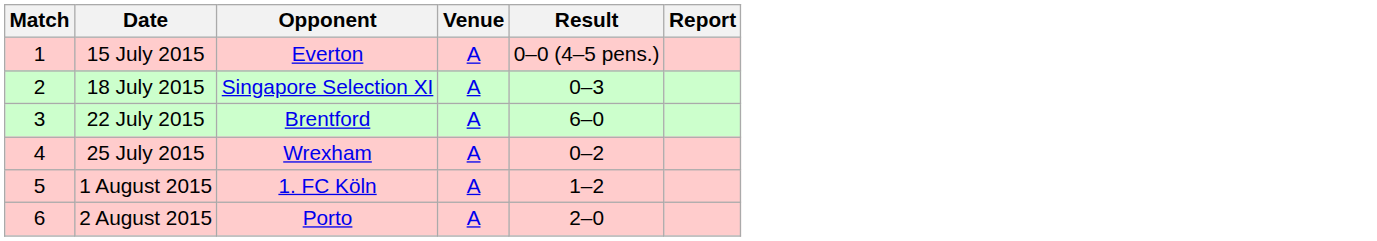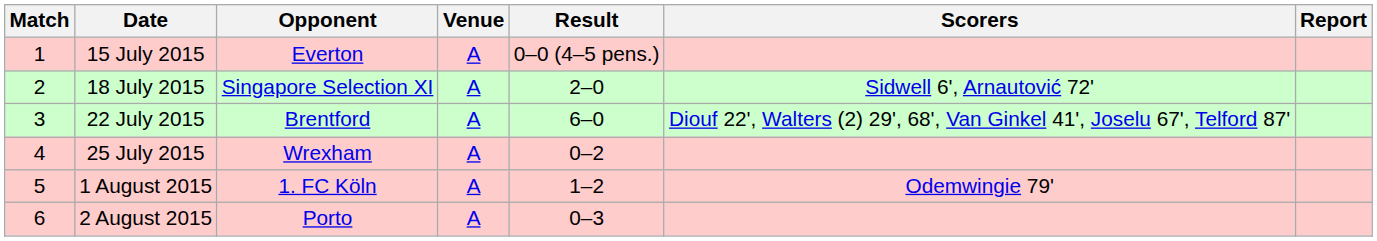 <table class="wikitable" style="font-size:100%; text-align:center">
 <tr>
 <th>Match</th>
 <th>Date</th>
 <th>Opponent</th>
 <th>Venue</th>
 <th>Result</th>
+<th>Scorers</th>
 <th>Report</th>
 </tr>
 <tr bgcolor=FFCCCC>
 <td>1</td>
 <td>15 July 2015</td>
 <td><a href='#'>Everton</a></td>
 <td><a href='#'>A</a></td>
 <td>0–0 (4–5 pens.)</td>
 <td></td>
+<td></td>
 </tr>
 <tr bgcolor=CCFFCC>
 <td>2</td>
 <td>18 July 2015</td>
 <td><a href='#'>Singapore Selection XI</a></td>
 <td><a href='#'>A</a></td>
-<td>0–3</td>
+<td>2–0</td>
+<td><a href='#'>Sidwell</a> 6', <a href='#'>Arnautović</a> 72'</td>
 <td></td>
 </tr>
 <tr bgcolor=CCFFCC>
 <td>3</td>
 <td>22 July 2015</td>
 <td><a href='#'>Brentford</a></td>
 <td><a href='#'>A</a></td>
 <td>6–0</td>
+<td><a href='#'>Diouf</a> 22', <a href='#'>Walters</a> (2) 29', 68', <a href='#'>Van Ginkel</a> 41', <a href='#'>Joselu</a> 67', <a href='#'>Telford</a> 87'</td>
 <td></td>
 </tr>
 <tr bgcolor=FFCCCC>
 <td>4</td>
 <td>25 July 2015</td>
 <td><a href='#'>Wrexham</a></td>
 <td><a href='#'>A</a></td>
 <td>0–2</td>
 <td></td>
+<td></td>
 </tr>
 <tr bgcolor=FFCCCC>
 <td>5</td>
 <td>1 August 2015</td>
 <td><a href='#'>1. FC Köln</a></td>
 <td><a href='#'>A</a></td>
 <td>1–2</td>
+<td><a href='#'>Odemwingie</a> 79'</td>
 <td></td>
 </tr>
 <tr bgcolor=FFCCCC>
 <td>6</td>
 <td>2 August 2015</td>
 <td><a href='#'>Porto</a></td>
 <td><a href='#'>A</a></td>
-<td>2–0</td>
+<td>0–3</td>
+<td></td>
 <td></td>
 </tr>
 </table>
